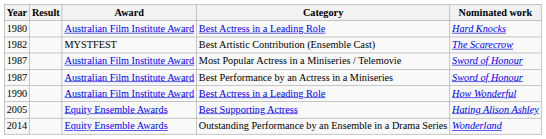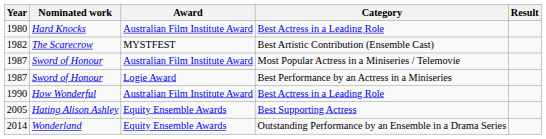 <table class="wikitable sortable">
 <tr>
 <th>Year</th>
-<th>Result</th>
+<th>Nominated work</th>
 <th>Award</th>
 <th>Category</th>
-<th>Nominated work</th>
+<th>Result</th>
 </tr>
 <tr>
 <td>1980</td>
-<td></td>
+<td><em><a href='#'>Hard Knocks</a></em></td>
 <td><a href='#'>Australian Film Institute Award</a></td>
 <td><a href='#'>Best Actress in a Leading Role</a></td>
-<td><em><a href='#'>Hard Knocks</a></em></td>
+<td></td>
 </tr>
 <tr>
 <td>1982</td>
-<td></td>
+<td><em><a href='#'>The Scarecrow</a></em></td>
 <td>MYSTFEST</td>
 <td>Best Artistic Contribution (Ensemble Cast)</td>
-<td><em><a href='#'>The Scarecrow</a></em></td>
+<td></td>
 </tr>
 <tr>
 <td>1987</td>
-<td></td>
+<td><em><a href='#'>Sword of Honour</a></em></td>
 <td><a href='#'>Australian Film Institute Award</a></td>
 <td>Most Popular Actress in a Miniseries / Telemovie</td>
-<td><em><a href='#'>Sword of Honour</a></em></td>
+<td></td>
 </tr>
 <tr>
 <td>1987</td>
+<td><em><a href='#'>Sword of Honour</a></em></td>
+<td><a href='#'>Logie Award</a></td>
+<td>Best Performance by an Actress in a Miniseries</td>
 <td></td>
-<td><a href='#'>Australian Film Institute Award</a></td>
-<td>Best Performance by an Actress in a Miniseries</td>
-<td><em><a href='#'>Sword of Honour</a></em></td>
 </tr>
 <tr>
 <td>1990</td>
-<td></td>
+<td><em><a href='#'>How Wonderful</a></em></td>
 <td><a href='#'>Australian Film Institute Award</a></td>
 <td><a href='#'>Best Actress in a Leading Role</a></td>
-<td><em><a href='#'>How Wonderful</a></em></td>
+<td></td>
 </tr>
 <tr>
 <td>2005</td>
-<td></td>
+<td><em><a href='#'>Hating Alison Ashley</a></em></td>
 <td><a href='#'>Equity Ensemble Awards</a></td>
 <td><a href='#'>Best Supporting Actress</a></td>
-<td><em><a href='#'>Hating Alison Ashley</a></em></td>
+<td></td>
 </tr>
 <tr>
 <td>2014</td>
-<td></td>
+<td><em><a href='#'>Wonderland</a></em></td>
 <td><a href='#'>Equity Ensemble Awards</a></td>
 <td>Outstanding Performance by an Ensemble in a Drama Series</td>
-<td><em><a href='#'>Wonderland</a></em></td>
+<td></td>
 </tr>
 </table>
